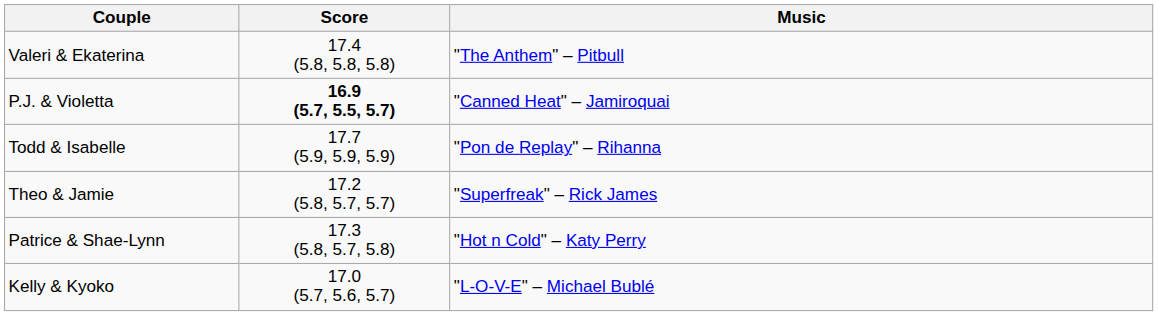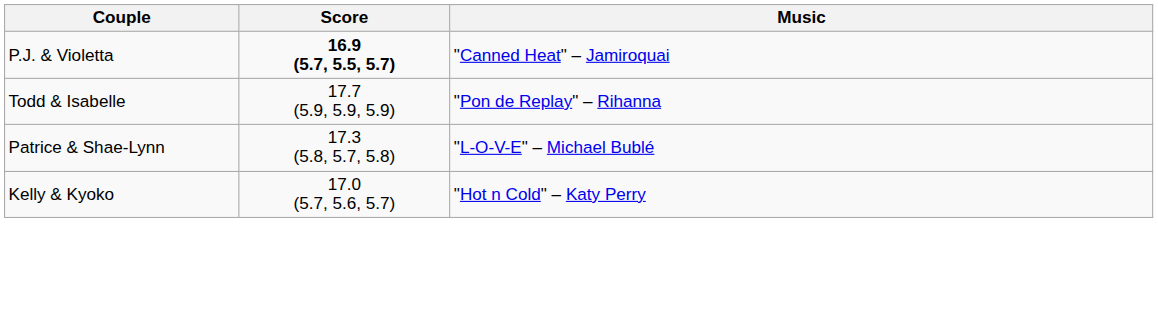 <table class="wikitable" style="width:85%;">
 <tr>
 <th style="width:20%;">Couple</th>
 <th style="width:18%;">Score</th>
 <th style="width:60%;">Music</th>
-</tr>
-<tr>
-<td>Valeri & Ekaterina</td>
-<td style="text-align:center;">17.4 <br> (5.8, 5.8, 5.8)</td>
-<td>"<a href='#'>The Anthem</a>" – <a href='#'>Pitbull</a></td>
 </tr>
 <tr>
 <td>P.J. & Violetta</td>
 <td style="text-align:center;"><strong>16.9 <br> (5.7, 5.5, 5.7)</strong></td>
 <td>"<a href='#'>Canned Heat</a>" – <a href='#'>Jamiroquai</a></td>
 </tr>
 <tr>
 <td>Todd & Isabelle</td>
 <td style="text-align:center;">17.7 <br> (5.9, 5.9, 5.9)</td>
 <td>"<a href='#'>Pon de Replay</a>" – <a href='#'>Rihanna</a></td>
 </tr>
 <tr>
-<td>Theo & Jamie</td>
-<td style="text-align:center;">17.2 <br> (5.8, 5.7, 5.7)</td>
-<td>"<a href='#'>Superfreak</a>" – <a href='#'>Rick James</a></td>
-</tr>
-<tr>
 <td>Patrice & Shae-Lynn</td>
 <td style="text-align:center;">17.3 <br> (5.8, 5.7, 5.8)</td>
-<td>"<a href='#'>Hot n Cold</a>" – <a href='#'>Katy Perry</a></td>
+<td>"<a href='#'>L-O-V-E</a>" – <a href='#'>Michael Bublé</a></td>
 </tr>
 <tr>
 <td>Kelly & Kyoko</td>
 <td style="text-align:center;">17.0 <br> (5.7, 5.6, 5.7)</td>
-<td>"<a href='#'>L-O-V-E</a>" – <a href='#'>Michael Bublé</a></td>
+<td>"<a href='#'>Hot n Cold</a>" – <a href='#'>Katy Perry</a></td>
 </tr>
 </table>
